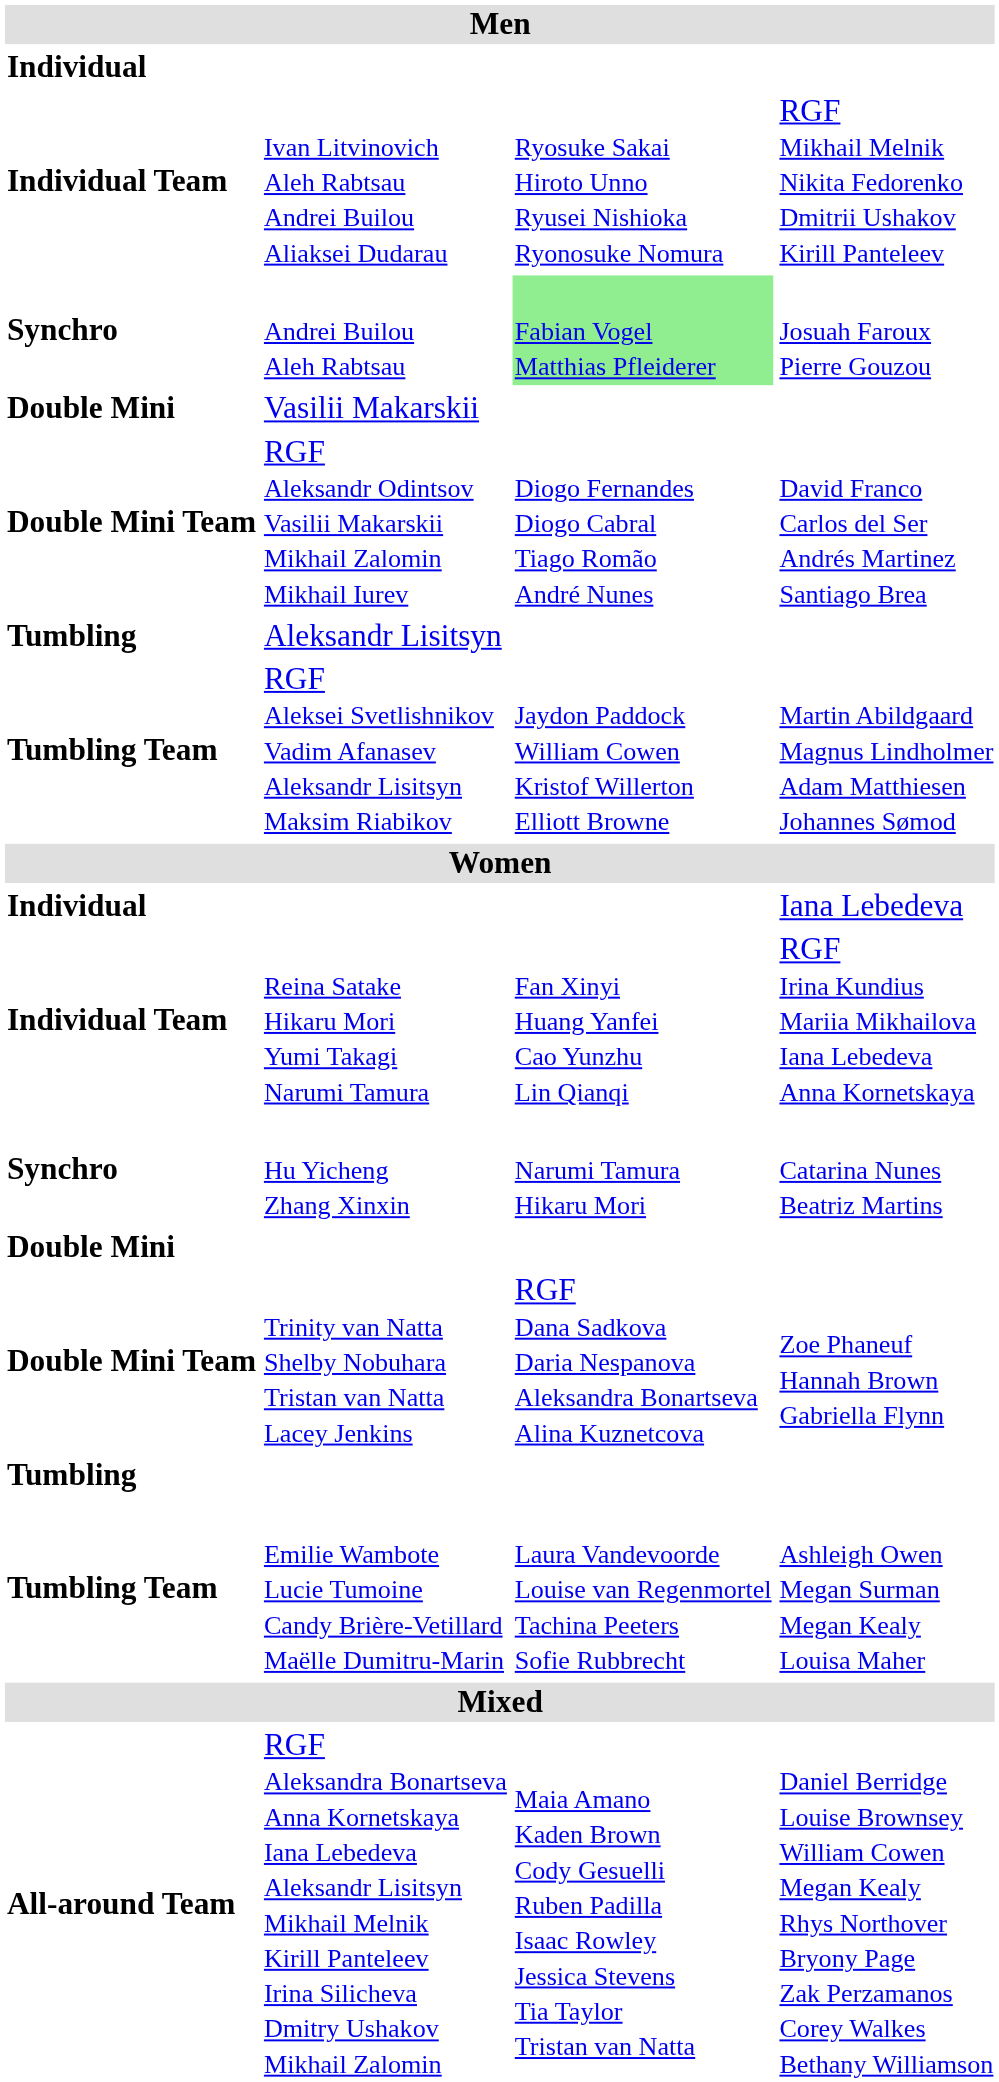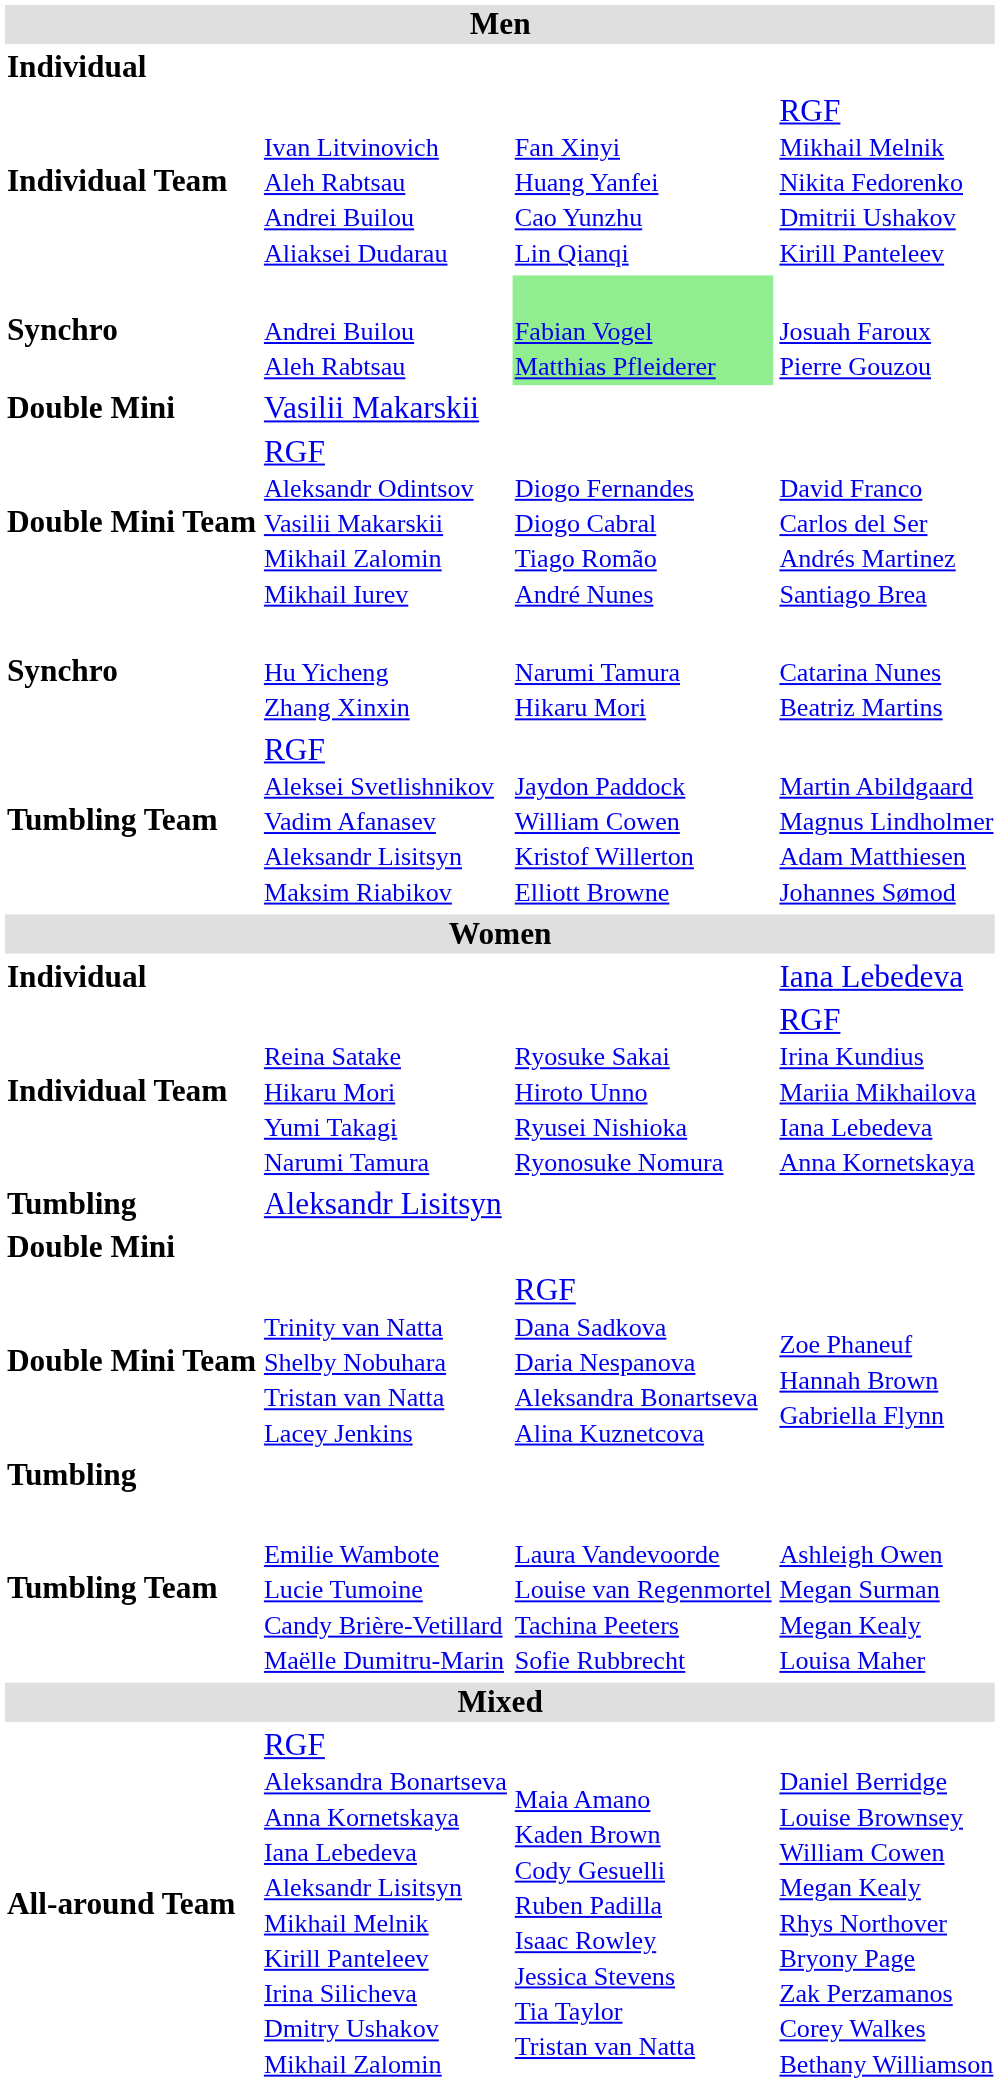 <table>
 <tr bgcolor="DFDFDF">
 <td colspan="4" align="center"><strong>Men</strong></td>
 </tr>
 <tr>
 <th scope=row style="text-align:left">Individual</th>
 <td></td>
 <td></td>
 <td></td>
 </tr>
 <tr>
 <th scope=row style="text-align:left">Individual Team</th>
 <td><br><small><a href='#'>Ivan Litvinovich</a><br><a href='#'>Aleh Rabtsau</a><br><a href='#'>Andrei Builou</a><br><a href='#'>Aliaksei Dudarau</a></small></td>
-<td><br><small><a href='#'>Ryosuke Sakai</a><br><a href='#'>Hiroto Unno</a><br><a href='#'>Ryusei Nishioka</a><br><a href='#'>Ryonosuke Nomura</a></small></td>
+<td><br><small><a href='#'>Fan Xinyi</a><br><a href='#'>Huang Yanfei</a><br><a href='#'>Cao Yunzhu</a><br><a href='#'>Lin Qianqi</a></small></td>
 <td><a href='#'>RGF</a><br><small><a href='#'>Mikhail Melnik</a><br><a href='#'>Nikita Fedorenko</a><br><a href='#'>Dmitrii Ushakov</a><br><a href='#'>Kirill Panteleev</a></small></td>
 </tr>
 <tr>
 <th scope=row style="text-align:left">Synchro</th>
 <td><br><small><a href='#'>Andrei Builou</a><br><a href='#'>Aleh Rabtsau</a></small></td>
 <td style="background: lightgreen;"><br><small><a href='#'>Fabian Vogel</a><br><a href='#'>Matthias Pfleiderer</a></small></td>
 <td><br><small><a href='#'>Josuah Faroux</a><br><a href='#'>Pierre Gouzou</a></small></td>
 </tr>
 <tr>
 <th scope=row style="text-align:left">Double Mini</th>
 <td><a href='#'>Vasilii Makarskii</a> </td>
 <td></td>
 <td></td>
 </tr>
 <tr>
 <th scope=row style="text-align:left">Double Mini Team</th>
 <td><a href='#'>RGF</a><br><small><a href='#'>Aleksandr Odintsov</a><br><a href='#'>Vasilii Makarskii</a><br><a href='#'>Mikhail Zalomin</a><br><a href='#'>Mikhail Iurev</a></small></td>
 <td><br><small><a href='#'>Diogo Fernandes</a><br><a href='#'>Diogo Cabral</a><br><a href='#'>Tiago Romão</a><br><a href='#'>André Nunes</a></small></td>
 <td><br><small><a href='#'>David Franco</a><br><a href='#'>Carlos del Ser</a><br><a href='#'>Andrés Martinez</a><br><a href='#'>Santiago Brea</a></small></td>
 </tr>
 <tr>
-<th scope=row style="text-align:left">Tumbling</th>
-<td><a href='#'>Aleksandr Lisitsyn</a> </td>
-<td></td>
-<td></td>
+<th scope=row style="text-align:left">Synchro</th>
+<td><br><small><a href='#'>Hu Yicheng</a><br><a href='#'>Zhang Xinxin</a></small></td>
+<td><br><small><a href='#'>Narumi Tamura</a><br><a href='#'>Hikaru Mori</a></small></td>
+<td><br><small><a href='#'>Catarina Nunes</a><br><a href='#'>Beatriz Martins</a></small></td>
 </tr>
 <tr>
 <th scope=row style="text-align:left">Tumbling Team</th>
 <td><a href='#'>RGF</a><br><small><a href='#'>Aleksei Svetlishnikov</a><br><a href='#'>Vadim Afanasev</a><br><a href='#'>Aleksandr Lisitsyn</a><br><a href='#'>Maksim Riabikov</a></small></td>
 <td><br><small><a href='#'>Jaydon Paddock</a><br><a href='#'>William Cowen</a><br><a href='#'>Kristof Willerton</a><br><a href='#'>Elliott Browne</a></small></td>
 <td><br><small><a href='#'>Martin Abildgaard</a><br><a href='#'>Magnus Lindholmer</a><br><a href='#'>Adam Matthiesen</a><br><a href='#'>Johannes Sømod</a></small></td>
 </tr>
 <tr bgcolor="DFDFDF">
 <td colspan="4" align="center"><strong>Women</strong></td>
 </tr>
 <tr>
 <th scope=row style="text-align:left">Individual</th>
 <td></td>
 <td></td>
 <td><a href='#'>Iana Lebedeva</a> </td>
 </tr>
 <tr>
 <th scope=row style="text-align:left">Individual Team</th>
 <td><br><small><a href='#'>Reina Satake</a><br><a href='#'>Hikaru Mori</a><br><a href='#'>Yumi Takagi</a><br><a href='#'>Narumi Tamura</a></small></td>
-<td><br><small><a href='#'>Fan Xinyi</a><br><a href='#'>Huang Yanfei</a><br><a href='#'>Cao Yunzhu</a><br><a href='#'>Lin Qianqi</a></small></td>
+<td><br><small><a href='#'>Ryosuke Sakai</a><br><a href='#'>Hiroto Unno</a><br><a href='#'>Ryusei Nishioka</a><br><a href='#'>Ryonosuke Nomura</a></small></td>
 <td><a href='#'>RGF</a><br><small><a href='#'>Irina Kundius</a><br><a href='#'>Mariia Mikhailova</a><br><a href='#'>Iana Lebedeva</a><br><a href='#'>Anna Kornetskaya</a></small></td>
 </tr>
 <tr>
-<th scope=row style="text-align:left">Synchro</th>
-<td><br><small><a href='#'>Hu Yicheng</a><br><a href='#'>Zhang Xinxin</a></small></td>
-<td><br><small><a href='#'>Narumi Tamura</a><br><a href='#'>Hikaru Mori</a></small></td>
-<td><br><small><a href='#'>Catarina Nunes</a><br><a href='#'>Beatriz Martins</a></small></td>
+<th scope=row style="text-align:left">Tumbling</th>
+<td><a href='#'>Aleksandr Lisitsyn</a> </td>
+<td></td>
+<td></td>
 </tr>
 <tr>
 <th scope=row style="text-align:left">Double Mini</th>
 <td></td>
 <td></td>
 <td></td>
 </tr>
 <tr>
 <th scope=row style="text-align:left">Double Mini Team</th>
 <td><br><small><a href='#'>Trinity van Natta</a><br><a href='#'>Shelby Nobuhara</a><br><a href='#'>Tristan van Natta</a><br><a href='#'>Lacey Jenkins</a></small></td>
 <td><a href='#'>RGF</a><br><small><a href='#'>Dana Sadkova</a><br><a href='#'>Daria Nespanova</a><br><a href='#'>Aleksandra Bonartseva</a><br><a href='#'>Alina Kuznetcova</a></small></td>
 <td><br><small><a href='#'>Zoe Phaneuf</a><br><a href='#'>Hannah Brown</a><br><a href='#'>Gabriella Flynn</a></small></td>
 </tr>
 <tr>
 <th scope=row style="text-align:left">Tumbling</th>
 <td></td>
 <td></td>
 <td></td>
 </tr>
 <tr>
 <th scope=row style="text-align:left">Tumbling Team</th>
 <td><br><small><a href='#'>Emilie Wambote</a><br><a href='#'>Lucie Tumoine</a><br><a href='#'>Candy Brière-Vetillard</a><br><a href='#'>Maëlle Dumitru-Marin</a></small></td>
 <td><br><small><a href='#'>Laura Vandevoorde</a><br><a href='#'>Louise van Regenmortel</a><br><a href='#'>Tachina Peeters</a><br><a href='#'>Sofie Rubbrecht</a></small></td>
 <td><br><small><a href='#'>Ashleigh Owen</a><br><a href='#'>Megan Surman</a><br><a href='#'>Megan Kealy</a><br><a href='#'>Louisa Maher</a></small></td>
 </tr>
 <tr bgcolor="DFDFDF">
 <td colspan="4" align="center"><strong>Mixed</strong></td>
 </tr>
 <tr>
 <th scope=row style="text-align:left">All-around Team</th>
 <td><a href='#'>RGF</a><br><small><a href='#'>Aleksandra Bonartseva</a><br><a href='#'>Anna Kornetskaya</a><br><a href='#'>Iana Lebedeva</a><br><a href='#'>Aleksandr Lisitsyn</a><br><a href='#'>Mikhail Melnik</a><br><a href='#'>Kirill Panteleev</a><br><a href='#'>Irina Silicheva</a><br><a href='#'>Dmitry Ushakov</a><br><a href='#'>Mikhail Zalomin</a></small></td>
 <td><br><small><a href='#'>Maia Amano</a><br><a href='#'>Kaden Brown</a><br><a href='#'>Cody Gesuelli</a><br><a href='#'>Ruben Padilla</a><br><a href='#'>Isaac Rowley</a><br><a href='#'>Jessica Stevens</a><br><a href='#'>Tia Taylor</a><br><a href='#'>Tristan van Natta</a></small></td>
 <td><br><small><a href='#'>Daniel Berridge</a><br><a href='#'>Louise Brownsey</a><br><a href='#'>William Cowen</a><br><a href='#'>Megan Kealy</a><br><a href='#'>Rhys Northover</a><br><a href='#'>Bryony Page</a><br><a href='#'>Zak Perzamanos</a><br><a href='#'>Corey Walkes</a><br><a href='#'>Bethany Williamson</a></small></td>
 </tr>
 <tr>
 </tr>
 </table>
